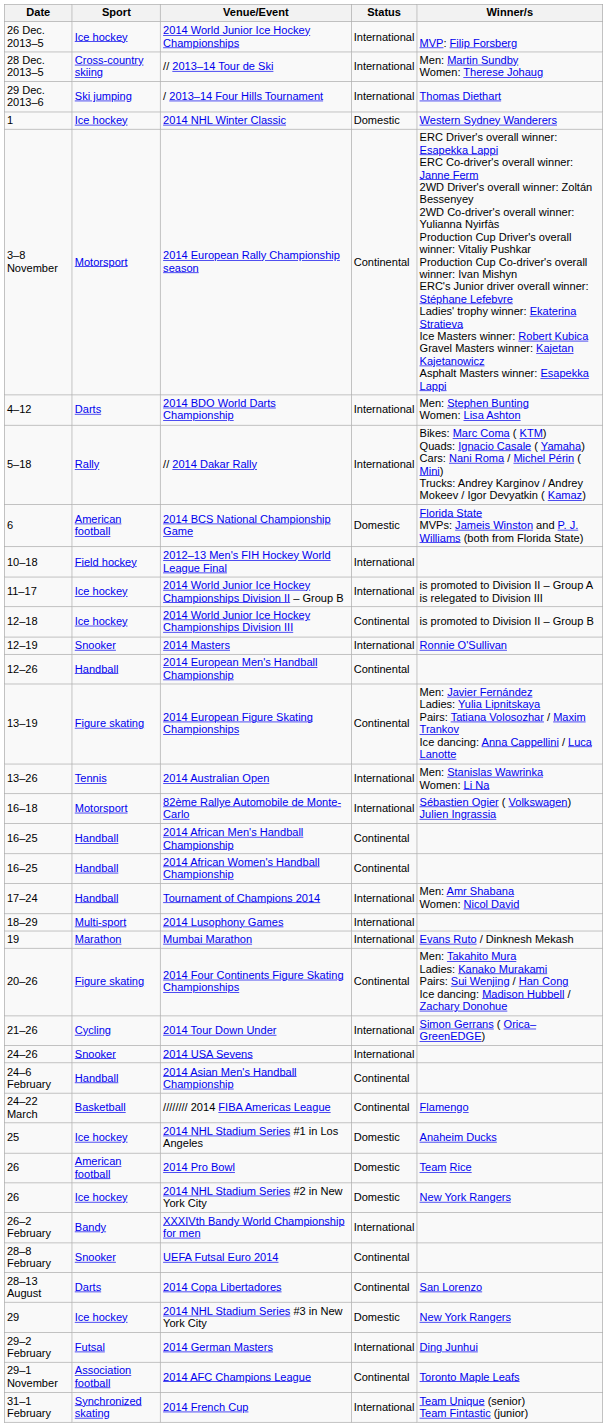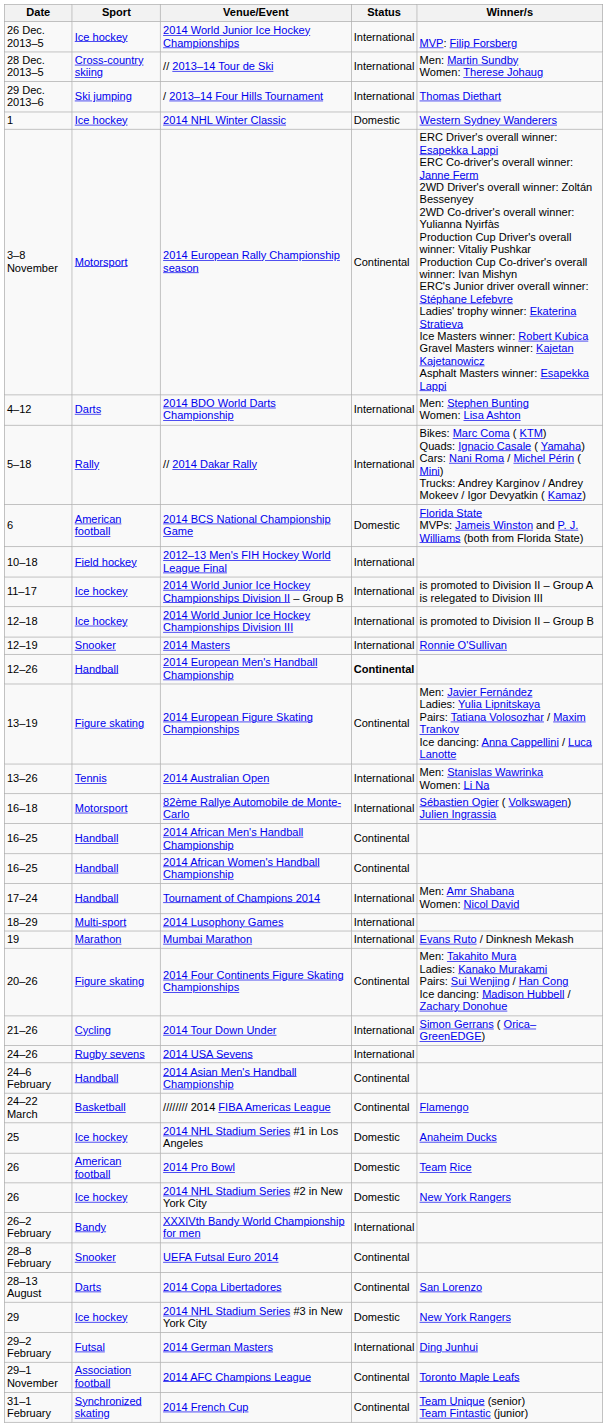 <table class="wikitable sortable">
 <tr>
 <th>Date</th>
 <th>Sport</th>
 <th>Venue/Event</th>
 <th>Status</th>
 <th>Winner/s</th>
 </tr>
 <tr>
 <td>26 Dec. 2013–5</td>
 <td><a href='#'>Ice hockey</a></td>
 <td> <a href='#'>2014 World Junior Ice Hockey Championships</a></td>
 <td>International</td>
 <td><br><a href='#'>MVP</a>:  <a href='#'>Filip Forsberg</a></td>
 </tr>
 <tr>
 <td>28 Dec. 2013–5</td>
 <td><a href='#'>Cross-country skiing</a></td>
 <td>// <a href='#'>2013–14 Tour de Ski</a></td>
 <td>International</td>
 <td>Men:  <a href='#'>Martin Sundby</a><br>Women:  <a href='#'>Therese Johaug</a></td>
 </tr>
 <tr>
 <td>29 Dec. 2013–6</td>
 <td><a href='#'>Ski jumping</a></td>
 <td>/ <a href='#'>2013–14 Four Hills Tournament</a></td>
 <td>International</td>
 <td> <a href='#'>Thomas Diethart</a></td>
 </tr>
 <tr>
 <td>1</td>
 <td><a href='#'>Ice hockey</a></td>
 <td> <a href='#'>2014 NHL Winter Classic</a></td>
 <td>Domestic</td>
 <td> <a href='#'>Western Sydney Wanderers</a></td>
 </tr>
 <tr>
 <td>3–8 November</td>
 <td><a href='#'>Motorsport</a></td>
 <td> <a href='#'>2014 European Rally Championship season</a></td>
 <td>Continental</td>
 <td>ERC Driver's overall winner:  <a href='#'>Esapekka Lappi</a><br>ERC Co-driver's overall winner:  <a href='#'>Janne Ferm</a><br>2WD Driver's overall winner:  Zoltán Bessenyey<br>2WD Co-driver's overall winner:  Yulianna Nyirfàs<br>Production Cup Driver's overall winner:  Vitaliy Pushkar<br>Production Cup Co-driver's overall winner:  Ivan Mishyn<br>ERC's Junior driver overall winner:  <a href='#'>Stéphane Lefebvre</a><br>Ladies' trophy winner:  <a href='#'>Ekaterina Stratieva</a><br>Ice Masters winner:  <a href='#'>Robert Kubica</a><br>Gravel Masters winner:  <a href='#'>Kajetan Kajetanowicz</a><br>Asphalt Masters winner:  <a href='#'>Esapekka Lappi</a></td>
 </tr>
 <tr>
 <td>4–12</td>
 <td><a href='#'>Darts</a></td>
 <td> <a href='#'>2014 BDO World Darts Championship</a></td>
 <td>International</td>
 <td>Men:  <a href='#'>Stephen Bunting</a><br>Women:  <a href='#'>Lisa Ashton</a></td>
 </tr>
 <tr>
 <td>5–18</td>
 <td><a href='#'>Rally</a></td>
 <td>// <a href='#'>2014 Dakar Rally</a></td>
 <td>International</td>
 <td>Bikes:  <a href='#'>Marc Coma</a> ( <a href='#'>KTM</a>)<br>Quads:  <a href='#'>Ignacio Casale</a> ( <a href='#'>Yamaha</a>)<br>Cars:  <a href='#'>Nani Roma</a> /  <a href='#'>Michel Périn</a> ( <a href='#'>Mini</a>)<br>Trucks:  Andrey Karginov / Andrey Mokeev / Igor Devyatkin ( <a href='#'>Kamaz</a>)</td>
 </tr>
 <tr>
 <td>6</td>
 <td><a href='#'>American football</a></td>
 <td> <a href='#'>2014 BCS National Championship Game</a></td>
 <td>Domestic</td>
 <td> <a href='#'>Florida State</a><br>MVPs:  <a href='#'>Jameis Winston</a> and  <a href='#'>P. J. Williams</a> (both from Florida State)</td>
 </tr>
 <tr>
 <td>10–18</td>
 <td><a href='#'>Field hockey</a></td>
 <td> <a href='#'>2012–13 Men's FIH Hockey World League Final</a></td>
 <td>International</td>
 <td></td>
 </tr>
 <tr>
 <td>11–17</td>
 <td><a href='#'>Ice hockey</a></td>
 <td> <a href='#'>2014 World Junior Ice Hockey Championships Division II</a> – Group B</td>
 <td>International</td>
 <td> is promoted to Division II – Group A<br> is relegated to Division III</td>
 </tr>
 <tr>
 <td>12–18</td>
 <td><a href='#'>Ice hockey</a></td>
 <td> <a href='#'>2014 World Junior Ice Hockey Championships Division III</a></td>
-<td>Continental</td>
+<td>International</td>
 <td> is promoted to Division II – Group B</td>
 </tr>
 <tr>
 <td>12–19</td>
 <td><a href='#'>Snooker</a></td>
 <td> <a href='#'>2014 Masters</a></td>
 <td>International</td>
 <td> <a href='#'>Ronnie O'Sullivan</a></td>
 </tr>
 <tr>
 <td>12–26</td>
 <td><a href='#'>Handball</a></td>
 <td> <a href='#'>2014 European Men's Handball Championship</a></td>
-<td>Continental</td>
+<td><strong>Continental</strong></td>
 <td></td>
 </tr>
 <tr>
 <td>13–19</td>
 <td><a href='#'>Figure skating</a></td>
 <td> <a href='#'>2014 European Figure Skating Championships</a></td>
 <td>Continental</td>
 <td>Men:  <a href='#'>Javier Fernández</a><br>Ladies:  <a href='#'>Yulia Lipnitskaya</a><br>Pairs:  <a href='#'>Tatiana Volosozhar</a> / <a href='#'>Maxim Trankov</a><br>Ice dancing:  <a href='#'>Anna Cappellini</a> / <a href='#'>Luca Lanotte</a></td>
 </tr>
 <tr>
 <td>13–26</td>
 <td><a href='#'>Tennis</a></td>
 <td> <a href='#'>2014 Australian Open</a></td>
 <td>International</td>
 <td>Men:  <a href='#'>Stanislas Wawrinka</a><br>Women:  <a href='#'>Li Na</a></td>
 </tr>
 <tr>
 <td>16–18</td>
 <td><a href='#'>Motorsport</a></td>
 <td> <a href='#'>82ème Rallye Automobile de Monte-Carlo</a></td>
 <td>International</td>
 <td> <a href='#'>Sébastien Ogier</a> ( <a href='#'>Volkswagen</a>)<br> <a href='#'>Julien Ingrassia</a></td>
 </tr>
 <tr>
 <td>16–25</td>
 <td><a href='#'>Handball</a></td>
 <td> <a href='#'>2014 African Men's Handball Championship</a></td>
 <td>Continental</td>
 <td></td>
 </tr>
 <tr>
 <td>16–25</td>
 <td><a href='#'>Handball</a></td>
 <td> <a href='#'>2014 African Women's Handball Championship</a></td>
 <td>Continental</td>
 <td></td>
 </tr>
 <tr>
 <td>17–24</td>
 <td><a href='#'>Handball</a></td>
 <td> <a href='#'>Tournament of Champions 2014</a></td>
 <td>International</td>
 <td>Men:  <a href='#'>Amr Shabana</a><br>Women:  <a href='#'>Nicol David</a></td>
 </tr>
 <tr>
 <td>18–29</td>
 <td><a href='#'>Multi-sport</a></td>
 <td> <a href='#'>2014 Lusophony Games</a></td>
 <td>International</td>
 <td></td>
 </tr>
 <tr>
 <td>19</td>
 <td><a href='#'>Marathon</a></td>
 <td> <a href='#'>Mumbai Marathon</a></td>
 <td>International</td>
 <td> <a href='#'>Evans Ruto</a> /  Dinknesh Mekash</td>
 </tr>
 <tr>
 <td>20–26</td>
 <td><a href='#'>Figure skating</a></td>
 <td> <a href='#'>2014 Four Continents Figure Skating Championships</a></td>
 <td>Continental</td>
 <td>Men:  <a href='#'>Takahito Mura</a><br>Ladies:  <a href='#'>Kanako Murakami</a><br>Pairs:  <a href='#'>Sui Wenjing</a> / <a href='#'>Han Cong</a><br>Ice dancing:  <a href='#'>Madison Hubbell</a> / <a href='#'>Zachary Donohue</a></td>
 </tr>
 <tr>
 <td>21–26</td>
 <td><a href='#'>Cycling</a></td>
 <td> <a href='#'>2014 Tour Down Under</a></td>
 <td>International</td>
 <td> <a href='#'>Simon Gerrans</a> ( <a href='#'>Orica–GreenEDGE</a>)</td>
 </tr>
 <tr>
 <td>24–26</td>
-<td><a href='#'>Snooker</a></td>
+<td><a href='#'>Rugby sevens</a></td>
 <td> <a href='#'>2014 USA Sevens</a></td>
 <td>International</td>
 <td></td>
 </tr>
 <tr>
 <td>24–6 February</td>
 <td><a href='#'>Handball</a></td>
 <td> <a href='#'>2014 Asian Men's Handball Championship</a></td>
 <td>Continental</td>
 <td></td>
 </tr>
 <tr>
 <td>24–22 March</td>
 <td><a href='#'>Basketball</a></td>
 <td>//////// 2014 <a href='#'>FIBA Americas League</a></td>
 <td>Continental</td>
 <td> <a href='#'>Flamengo</a></td>
 </tr>
 <tr>
 <td>25</td>
 <td><a href='#'>Ice hockey</a></td>
 <td> <a href='#'>2014 NHL Stadium Series</a> #1 in Los Angeles</td>
 <td>Domestic</td>
 <td> <a href='#'>Anaheim Ducks</a></td>
 </tr>
 <tr>
 <td>26</td>
 <td><a href='#'>American football</a></td>
 <td> <a href='#'>2014 Pro Bowl</a></td>
 <td>Domestic</td>
 <td><a href='#'>Team</a> <a href='#'>Rice</a></td>
 </tr>
 <tr>
 <td>26</td>
 <td><a href='#'>Ice hockey</a></td>
 <td> <a href='#'>2014 NHL Stadium Series</a> #2 in New York City</td>
 <td>Domestic</td>
 <td> <a href='#'>New York Rangers</a></td>
 </tr>
 <tr>
 <td>26–2 February</td>
 <td><a href='#'>Bandy</a></td>
 <td> <a href='#'>XXXIVth Bandy World Championship for men</a></td>
 <td>International</td>
 <td></td>
 </tr>
 <tr>
 <td>28–8 February</td>
 <td><a href='#'>Snooker</a></td>
 <td> <a href='#'>UEFA Futsal Euro 2014</a></td>
 <td>Continental</td>
 <td></td>
 </tr>
 <tr>
 <td>28–13 August</td>
 <td><a href='#'>Darts</a></td>
 <td><a href='#'>2014 Copa Libertadores</a></td>
 <td>Continental</td>
 <td> <a href='#'>San Lorenzo</a></td>
 </tr>
 <tr>
 <td>29</td>
 <td><a href='#'>Ice hockey</a></td>
 <td> <a href='#'>2014 NHL Stadium Series</a> #3 in New York City</td>
 <td>Domestic</td>
 <td> <a href='#'>New York Rangers</a></td>
 </tr>
 <tr>
 <td>29–2 February</td>
 <td><a href='#'>Futsal</a></td>
 <td> <a href='#'>2014 German Masters</a></td>
 <td>International</td>
 <td> <a href='#'>Ding Junhui</a></td>
 </tr>
 <tr>
 <td>29–1 November</td>
 <td><a href='#'>Association football</a></td>
 <td><a href='#'>2014 AFC Champions League</a></td>
 <td>Continental</td>
 <td> <a href='#'>Toronto Maple Leafs</a></td>
 </tr>
 <tr>
 <td>31–1 February</td>
 <td><a href='#'>Synchronized skating</a></td>
 <td> <a href='#'>2014 French Cup</a></td>
-<td>International</td>
+<td>Continental</td>
 <td> <a href='#'>Team Unique</a> (senior)<br> <a href='#'>Team Fintastic</a> (junior)</td>
 </tr>
 </table>
